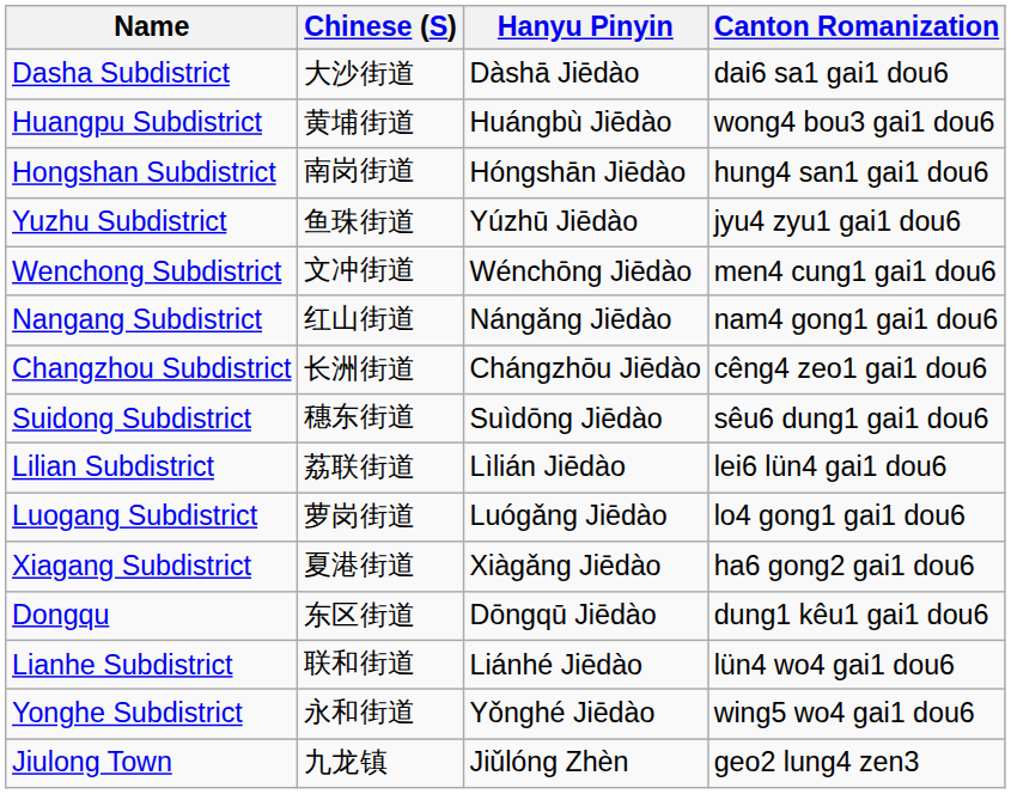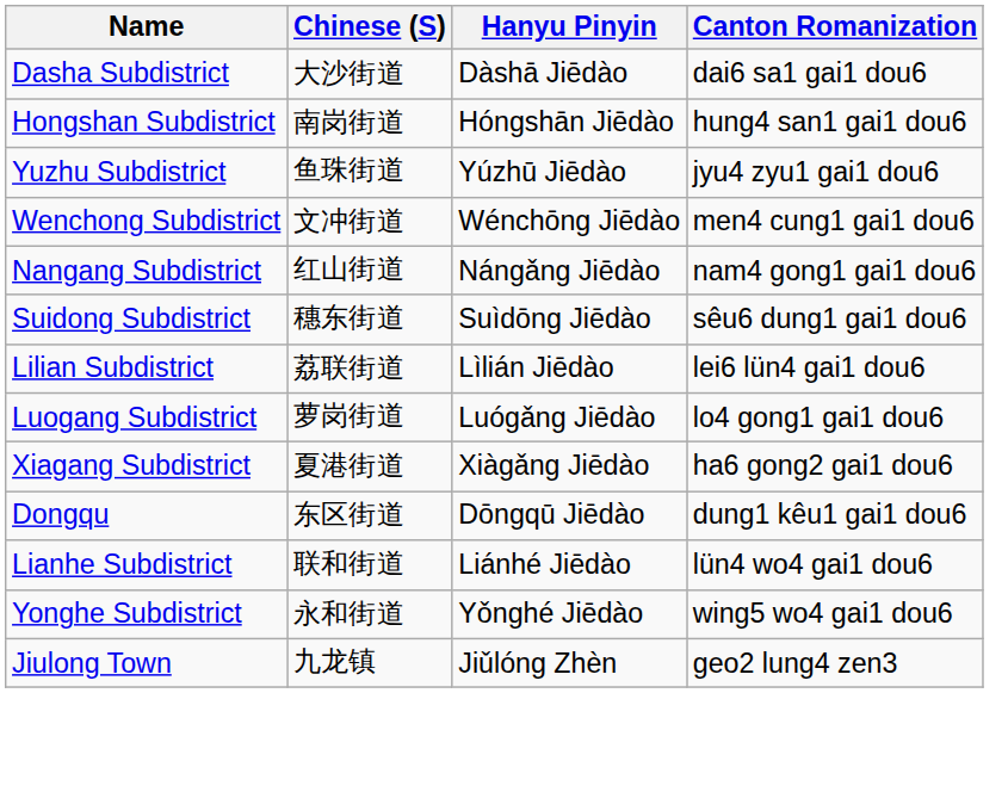 <table class="wikitable">
 <tr>
 <th>Name</th>
 <th><a href='#'>Chinese</a> (<a href='#'>S</a>)</th>
 <th><a href='#'>Hanyu Pinyin</a></th>
 <th><a href='#'>Canton Romanization</a></th>
 </tr>
 <tr>
 <td><a href='#'>Dasha Subdistrict</a></td>
 <td>大沙街道</td>
 <td>Dàshā Jiēdào</td>
 <td>dai6 sa1 gai1 dou6</td>
-</tr>
-<tr>
-<td><a href='#'>Huangpu Subdistrict</a></td>
-<td>黄埔街道</td>
-<td>Huángbù Jiēdào</td>
-<td>wong4 bou3 gai1 dou6</td>
 </tr>
 <tr>
 <td><a href='#'>Hongshan Subdistrict</a></td>
 <td>南岗街道</td>
 <td>Hóngshān Jiēdào</td>
 <td>hung4 san1 gai1 dou6</td>
 </tr>
 <tr>
 <td><a href='#'>Yuzhu Subdistrict</a></td>
 <td>鱼珠街道</td>
 <td>Yúzhū Jiēdào</td>
 <td>jyu4 zyu1 gai1 dou6</td>
 </tr>
 <tr>
 <td><a href='#'>Wenchong Subdistrict</a></td>
 <td>文冲街道</td>
 <td>Wénchōng Jiēdào</td>
 <td>men4 cung1 gai1 dou6</td>
 </tr>
 <tr>
 <td><a href='#'>Nangang Subdistrict</a></td>
 <td>红山街道</td>
 <td>Nángǎng Jiēdào</td>
 <td>nam4 gong1 gai1 dou6</td>
-</tr>
-<tr>
-<td><a href='#'>Changzhou Subdistrict</a></td>
-<td>长洲街道</td>
-<td>Chángzhōu Jiēdào</td>
-<td>cêng4 zeo1 gai1 dou6</td>
 </tr>
 <tr>
 <td><a href='#'>Suidong Subdistrict</a></td>
 <td>穗东街道</td>
 <td>Suìdōng Jiēdào</td>
 <td>sêu6 dung1 gai1 dou6</td>
 </tr>
 <tr>
 <td><a href='#'>Lilian Subdistrict</a></td>
 <td>荔联街道</td>
 <td>Lìlián Jiēdào</td>
 <td>lei6 lün4 gai1 dou6</td>
 </tr>
 <tr>
 <td><a href='#'>Luogang Subdistrict</a></td>
 <td>萝岗街道</td>
 <td>Luógǎng Jiēdào</td>
 <td>lo4 gong1 gai1 dou6</td>
 </tr>
 <tr>
 <td><a href='#'>Xiagang Subdistrict</a></td>
 <td>夏港街道</td>
 <td>Xiàgǎng Jiēdào</td>
 <td>ha6 gong2 gai1 dou6</td>
 </tr>
 <tr>
 <td><a href='#'>Dongqu</a></td>
 <td>东区街道</td>
 <td>Dōngqū Jiēdào</td>
 <td>dung1 kêu1 gai1 dou6</td>
 </tr>
 <tr>
 <td><a href='#'>Lianhe Subdistrict</a></td>
 <td>联和街道</td>
 <td>Liánhé Jiēdào</td>
 <td>lün4 wo4 gai1 dou6</td>
 </tr>
 <tr>
 <td><a href='#'>Yonghe Subdistrict</a></td>
 <td>永和街道</td>
 <td>Yǒnghé Jiēdào</td>
 <td>wing5 wo4 gai1 dou6</td>
 </tr>
 <tr>
 <td><a href='#'>Jiulong Town</a></td>
 <td>九龙镇</td>
 <td>Jiǔlóng Zhèn</td>
 <td>geo2 lung4 zen3</td>
 </tr>
 </table>
